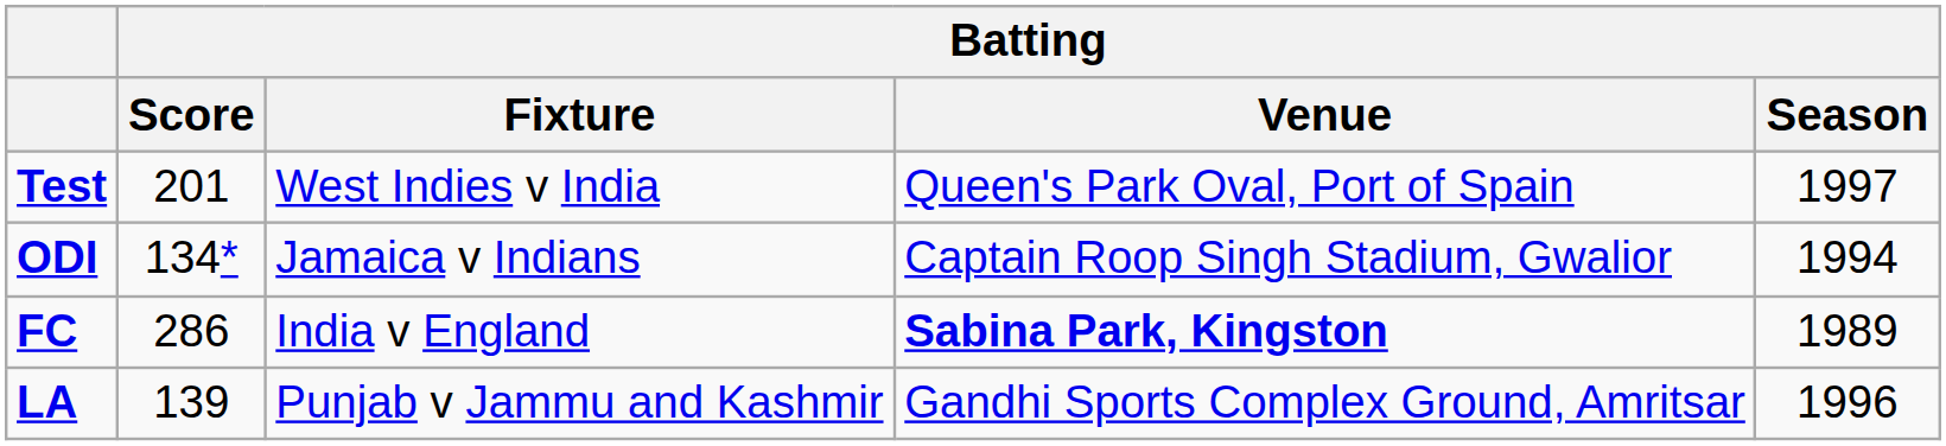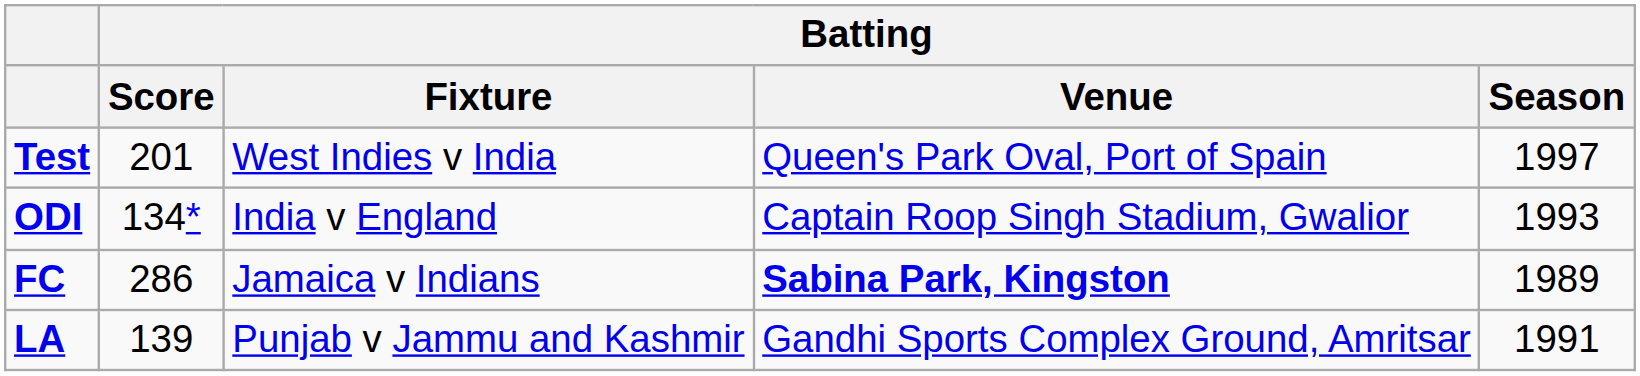 <table class="wikitable" style="font-size:100%">
 <tr>
 <th rowspan="1"></th>
 <th colspan="4" rowspan="1">Batting</th>
 </tr>
 <tr>
 <th></th>
 <th>Score</th>
 <th>Fixture</th>
 <th>Venue</th>
 <th>Season</th>
 </tr>
 <tr>
 <td><strong><a href='#'>Test</a></strong></td>
 <td align="center">201</td>
 <td><a href='#'>West Indies</a> v <a href='#'>India</a></td>
 <td><a href='#'>Queen's Park Oval, Port of Spain</a></td>
 <td align="center">1997</td>
 </tr>
 <tr>
 <td><strong><a href='#'>ODI</a></strong></td>
 <td align="center">134<a href='#'>*</a></td>
-<td><a href='#'>Jamaica</a> v <a href='#'>Indians</a></td>
+<td><a href='#'>India</a> v <a href='#'>England</a></td>
 <td><a href='#'>Captain Roop Singh Stadium, Gwalior</a></td>
-<td align="center">1994</td>
+<td align="center">1993</td>
 </tr>
 <tr>
 <td><strong><a href='#'>FC</a></strong></td>
 <td align="center">286</td>
-<td><a href='#'>India</a> v <a href='#'>England</a></td>
+<td><a href='#'>Jamaica</a> v <a href='#'>Indians</a></td>
 <td><strong><a href='#'>Sabina Park, Kingston</a></strong></td>
 <td align="center">1989</td>
 </tr>
 <tr>
 <td><strong><a href='#'>LA</a></strong></td>
 <td align="center">139</td>
 <td><a href='#'>Punjab</a> v <a href='#'>Jammu and Kashmir</a></td>
 <td><a href='#'>Gandhi Sports Complex Ground, Amritsar</a></td>
-<td align="center">1996</td>
+<td align="center">1991</td>
 </tr>
 </table>
